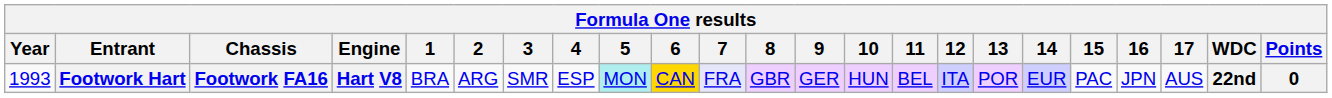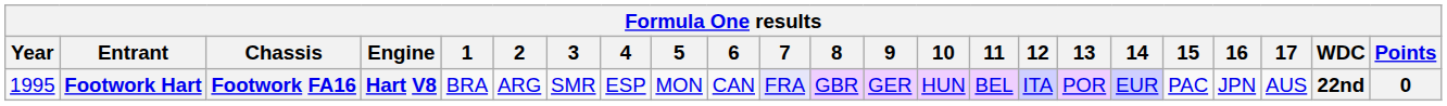 <table class="wikitable" style="text-align:center; font-size:85%">
 <tr>
 <th colspan=45><a href='#'>Formula One</a> results</th>
 </tr>
 <tr>
 <th>Year</th>
 <th>Entrant</th>
 <th>Chassis</th>
 <th>Engine</th>
 <th>1</th>
 <th>2</th>
 <th>3</th>
 <th>4</th>
 <th>5</th>
 <th>6</th>
 <th>7</th>
 <th>8</th>
 <th>9</th>
 <th>10</th>
 <th>11</th>
 <th>12</th>
 <th>13</th>
 <th>14</th>
 <th>15</th>
 <th>16</th>
 <th>17</th>
 <th>WDC</th>
 <th><a href='#'>Points</a></th>
 </tr>
 <tr>
-<td><a href='#'>1993</a></td>
+<td><a href='#'>1995</a></td>
 <th nowrap><a href='#'>Footwork Hart</a></th>
 <th nowrap><a href='#'>Footwork</a> <a href='#'>FA16</a></th>
 <th nowrap><a href='#'>Hart</a> <a href='#'>V8</a></th>
 <td><a href='#'>BRA</a></td>
 <td><a href='#'>ARG</a></td>
 <td><a href='#'>SMR</a></td>
 <td><a href='#'>ESP</a></td>
-<td style="background: paleturquoise;"><a href='#'>MON</a></td>
-<td style="background: gold;"><a href='#'>CAN</a></td>
+<td><a href='#'>MON</a></td>
+<td><a href='#'>CAN</a></td>
 <td style="background: lavender;"><a href='#'>FRA</a></td>
 <td style="background:#EFCFFF;"><a href='#'>GBR</a><br></td>
 <td style="background:#EFCFFF;"><a href='#'>GER</a><br></td>
 <td style="background:#EFCFFF;"><a href='#'>HUN</a><br></td>
 <td style="background:#EFCFFF;"><a href='#'>BEL</a><br></td>
 <td style="background:#CFCFFF;"><a href='#'>ITA</a><br></td>
 <td style="background:#EFCFFF;"><a href='#'>POR</a><br></td>
 <td style="background:#CFCFFF;"><a href='#'>EUR</a><br></td>
 <td><a href='#'>PAC</a></td>
 <td><a href='#'>JPN</a></td>
 <td><a href='#'>AUS</a></td>
 <th>22nd</th>
 <th>0</th>
 </tr>
 </table>
